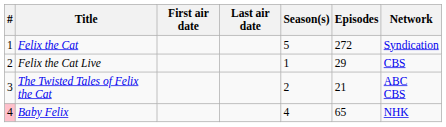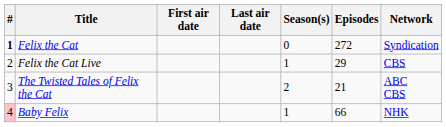 <table class="wikitable">
 <tr>
 <th>#</th>
 <th>Title</th>
 <th>First air date</th>
 <th>Last air date</th>
 <th>Season(s)</th>
 <th>Episodes</th>
 <th>Network</th>
 </tr>
 <tr>
-<td>1</td>
+<td><strong>1</strong></td>
 <td><em><a href='#'>Felix the Cat</a></em></td>
 <td></td>
 <td></td>
-<td>5</td>
+<td>0</td>
 <td>272</td>
 <td><a href='#'>Syndication</a></td>
 </tr>
 <tr>
 <td>2</td>
 <td><em>Felix the Cat Live</em></td>
 <td></td>
 <td></td>
 <td>1</td>
 <td>29</td>
 <td><a href='#'>CBS</a></td>
 </tr>
 <tr>
 <td>3</td>
 <td><em><a href='#'>The Twisted Tales of Felix the Cat</a></em></td>
 <td></td>
 <td></td>
 <td>2</td>
 <td>21</td>
 <td><a href='#'>ABC</a><br><a href='#'>CBS</a></td>
 </tr>
 <tr>
 <td style="background: pink;">4</td>
 <td><em><a href='#'>Baby Felix</a></em></td>
 <td></td>
 <td></td>
-<td>4</td>
-<td>65</td>
+<td>1</td>
+<td>66</td>
 <td><a href='#'>NHK</a></td>
 </tr>
 </table>
